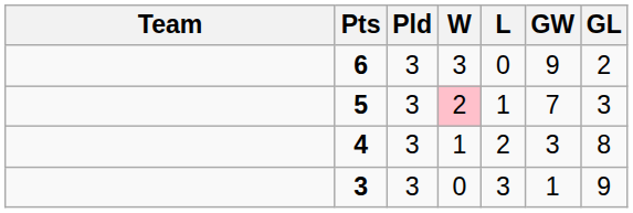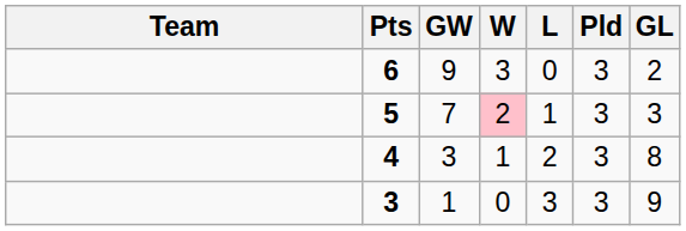 <table class="wikitable" style="text-align:center">
 <tr>
 <th width=200>Team</th>
 <th width=20>Pts</th>
-<th width=20>Pld</th>
+<th width=20>GW</th>
 <th width=20>W</th>
 <th width=20>L</th>
-<th width=20>GW</th>
+<th width=20>Pld</th>
 <th width=20>GL</th>
 </tr>
 <tr>
 <td style="text-align:left;"></td>
 <td><strong>6</strong></td>
-<td>3</td>
+<td>9</td>
 <td>3</td>
 <td>0</td>
-<td>9</td>
+<td>3</td>
 <td>2</td>
 </tr>
 <tr>
 <td style="text-align:left;"></td>
 <td><strong>5</strong></td>
-<td>3</td>
+<td>7</td>
 <td style="background: pink;">2</td>
 <td>1</td>
-<td>7</td>
+<td>3</td>
 <td>3</td>
 </tr>
 <tr>
 <td style="text-align:left;"></td>
 <td><strong>4</strong></td>
 <td>3</td>
 <td>1</td>
 <td>2</td>
 <td>3</td>
 <td>8</td>
 </tr>
 <tr>
 <td style="text-align:left;"></td>
 <td><strong>3</strong></td>
-<td>3</td>
+<td>1</td>
 <td>0</td>
 <td>3</td>
-<td>1</td>
+<td>3</td>
 <td>9</td>
 </tr>
 </table>
